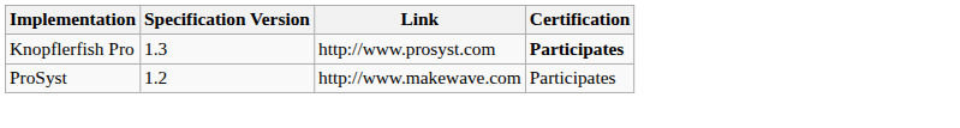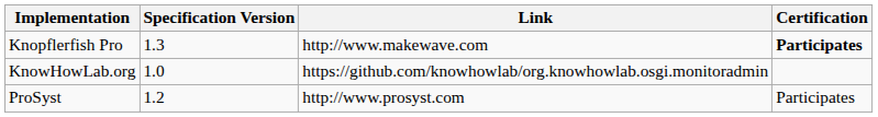 <table class="wikitable sortable">
 <tr>
 <th>Implementation</th>
 <th>Specification Version</th>
 <th>Link</th>
 <th>Certification</th>
 </tr>
 <tr>
 <td>Knopflerfish Pro</td>
 <td>1.3</td>
-<td>http://www.prosyst.com</td>
+<td>http://www.makewave.com</td>
 <td><strong>Participates</strong></td>
+</tr>
+<tr>
+<td>KnowHowLab.org</td>
+<td>1.0</td>
+<td>https://github.com/knowhowlab/org.knowhowlab.osgi.monitoradmin</td>
+<td></td>
 </tr>
 <tr>
 <td>ProSyst</td>
 <td>1.2</td>
-<td>http://www.makewave.com</td>
+<td>http://www.prosyst.com</td>
 <td>Participates</td>
 </tr>
 </table>
